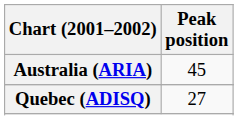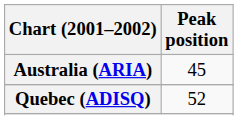 <table class="wikitable sortable plainrowheaders">
 <tr>
 <th scope="col">Chart (2001–2002)</th>
 <th scope="col">Peak<br>position</th>
 </tr>
 <tr>
 <th scope="row">Australia (<a href='#'>ARIA</a>)</th>
 <td align="center">45</td>
 </tr>
 <tr>
 </tr>
 <tr>
 </tr>
 <tr>
 </tr>
 <tr>
 <th scope="row">Quebec (<a href='#'>ADISQ</a>)</th>
-<td align="center">27</td>
+<td align="center">52</td>
 </tr>
 <tr>
 </tr>
 <tr>
 </tr>
 <tr>
 </tr>
 <tr>
 </tr>
 </table>
